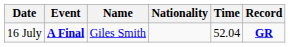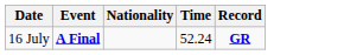 <table class="wikitable" style=text-align:center>
 <tr>
 <th>Date</th>
 <th>Event</th>
-<th>Name</th>
 <th>Nationality</th>
 <th>Time</th>
 <th>Record</th>
 </tr>
 <tr>
 <td>16 July</td>
 <td><strong><a href='#'>A Final</a></strong></td>
-<td align=left><a href='#'>Giles Smith</a></td>
 <td align=left></td>
-<td>52.04</td>
+<td>52.24</td>
 <td><strong><a href='#'>GR</a></strong></td>
 </tr>
 </table>
